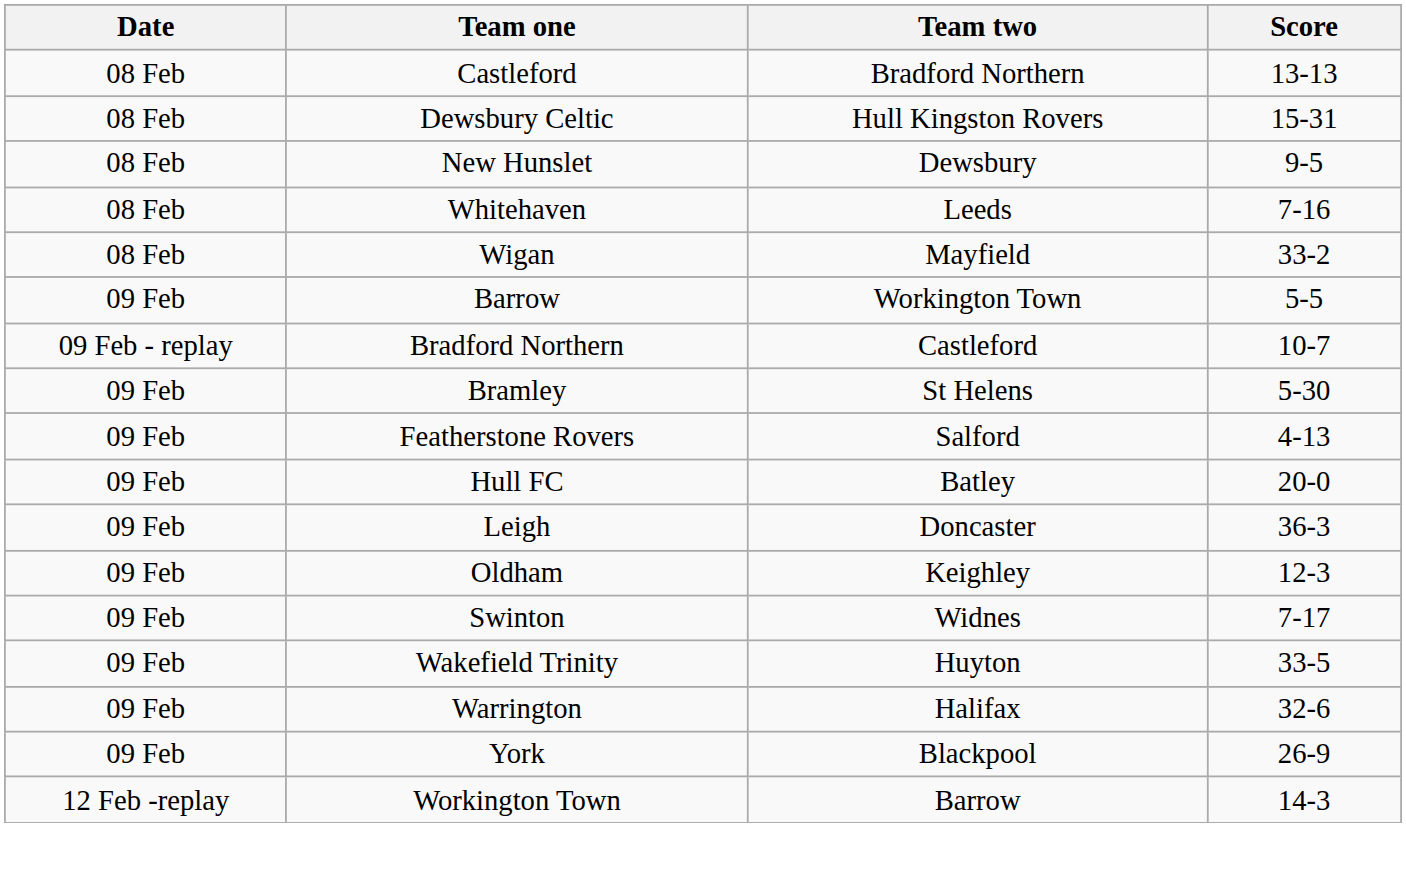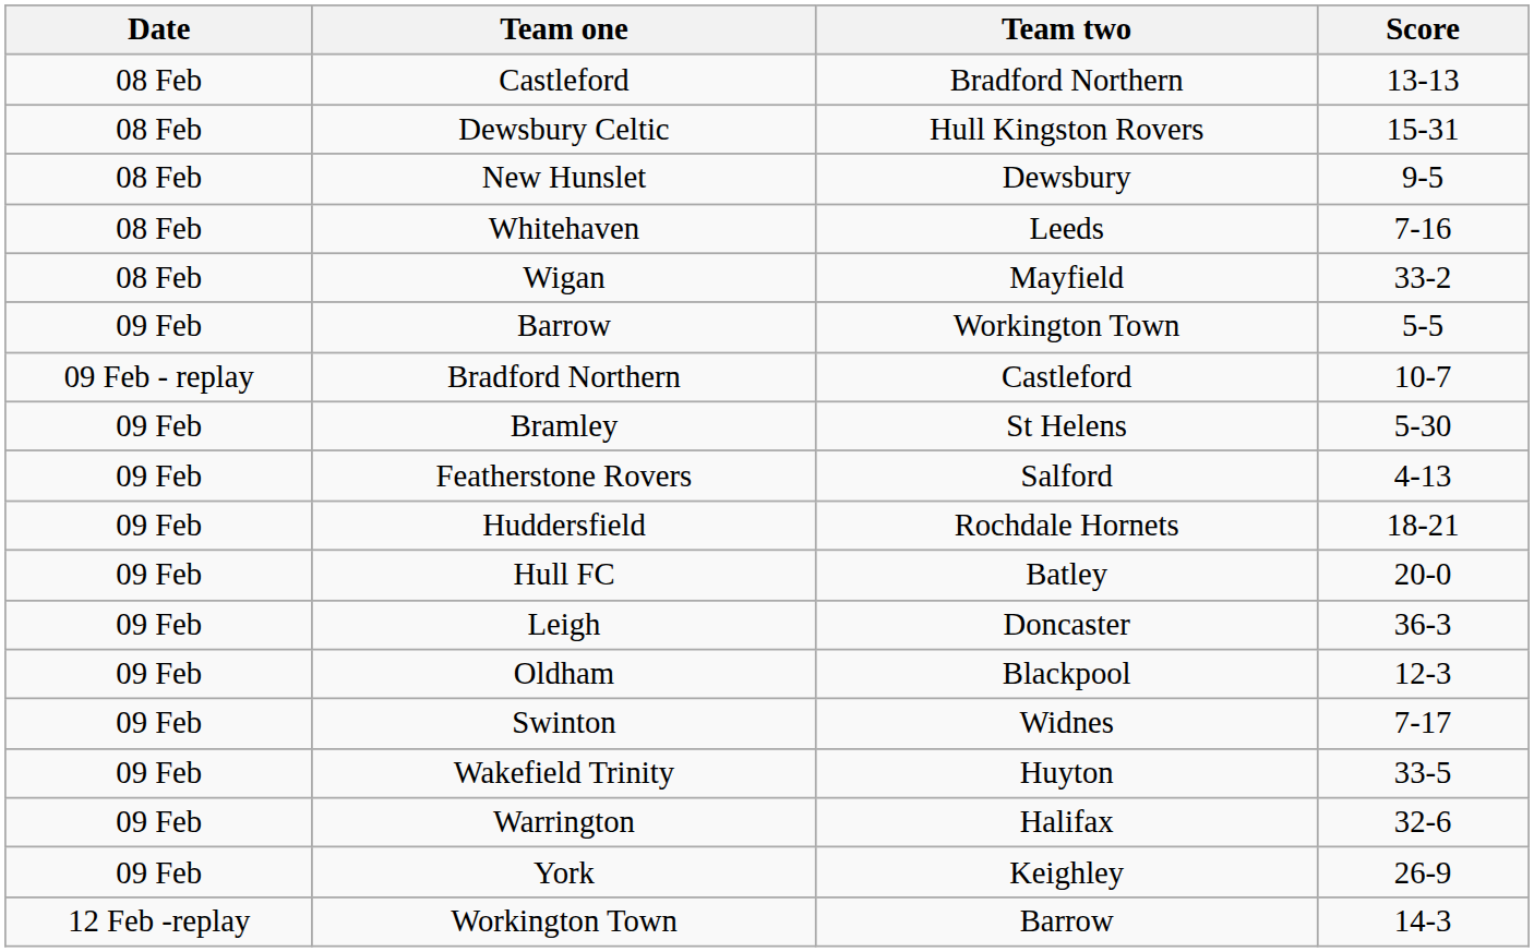 <table class="wikitable" style="text-align: center">
 <tr>
 <th width=150>Date</th>
 <th width=250>Team one</th>
 <th width=250>Team two</th>
 <th width=100>Score</th>
 </tr>
 <tr>
 <td>08 Feb</td>
 <td>Castleford</td>
 <td>Bradford Northern</td>
 <td>13-13</td>
 </tr>
 <tr>
 <td>08 Feb</td>
 <td>Dewsbury Celtic</td>
 <td>Hull Kingston Rovers</td>
 <td>15-31</td>
 </tr>
 <tr>
 <td>08 Feb</td>
 <td>New Hunslet</td>
 <td>Dewsbury</td>
 <td>9-5</td>
 </tr>
 <tr>
 <td>08 Feb</td>
 <td>Whitehaven</td>
 <td>Leeds</td>
 <td>7-16</td>
 </tr>
 <tr>
 <td>08 Feb</td>
 <td>Wigan</td>
 <td>Mayfield</td>
 <td>33-2</td>
 </tr>
 <tr>
 <td>09 Feb</td>
 <td>Barrow</td>
 <td>Workington Town</td>
 <td>5-5</td>
 </tr>
 <tr>
 <td>09 Feb - replay</td>
 <td>Bradford Northern</td>
 <td>Castleford</td>
 <td>10-7</td>
 </tr>
 <tr>
 <td>09 Feb</td>
 <td>Bramley</td>
 <td>St Helens</td>
 <td>5-30</td>
 </tr>
 <tr>
 <td>09 Feb</td>
 <td>Featherstone Rovers</td>
 <td>Salford</td>
 <td>4-13</td>
 </tr>
 <tr>
 <td>09 Feb</td>
+<td>Huddersfield</td>
+<td>Rochdale Hornets</td>
+<td>18-21</td>
+</tr>
+<tr>
+<td>09 Feb</td>
 <td>Hull FC</td>
 <td>Batley</td>
 <td>20-0</td>
 </tr>
 <tr>
 <td>09 Feb</td>
 <td>Leigh</td>
 <td>Doncaster</td>
 <td>36-3</td>
 </tr>
 <tr>
 <td>09 Feb</td>
 <td>Oldham</td>
-<td>Keighley</td>
+<td>Blackpool</td>
 <td>12-3</td>
 </tr>
 <tr>
 <td>09 Feb</td>
 <td>Swinton</td>
 <td>Widnes</td>
 <td>7-17</td>
 </tr>
 <tr>
 <td>09 Feb</td>
 <td>Wakefield Trinity</td>
 <td>Huyton</td>
 <td>33-5</td>
 </tr>
 <tr>
 <td>09 Feb</td>
 <td>Warrington</td>
 <td>Halifax</td>
 <td>32-6</td>
 </tr>
 <tr>
 <td>09 Feb</td>
 <td>York</td>
-<td>Blackpool</td>
+<td>Keighley</td>
 <td>26-9</td>
 </tr>
 <tr>
 <td>12 Feb -replay</td>
 <td>Workington Town</td>
 <td>Barrow</td>
 <td>14-3</td>
 </tr>
 </table>
